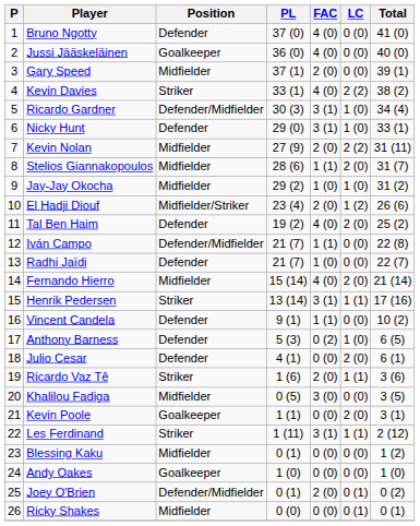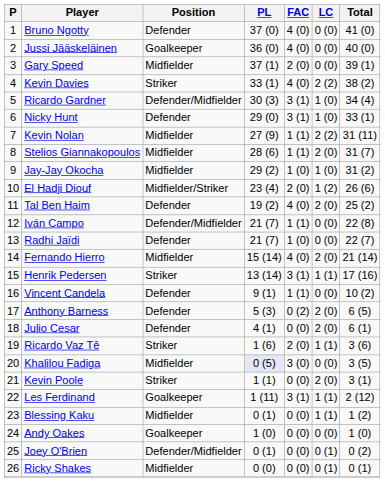 <table class="wikitable sortable">
 <tr>
 <th>P</th>
 <th>Player</th>
 <th>Position</th>
 <th><a href='#'>PL</a></th>
 <th><a href='#'>FAC</a></th>
 <th><a href='#'>LC</a></th>
 <th>Total</th>
 </tr>
 <tr>
 <td align=center>1</td>
 <td> <a href='#'>Bruno Ngotty</a></td>
 <td>Defender</td>
 <td align=center>37 (0)</td>
 <td align=center>4 (0)</td>
 <td align=center>0 (0)</td>
 <td align=center>41 (0)</td>
 </tr>
 <tr>
 <td align=center>2</td>
 <td> <a href='#'>Jussi Jääskeläinen</a></td>
 <td>Goalkeeper</td>
 <td align=center>36 (0)</td>
 <td align=center>4 (0)</td>
 <td align=center>0 (0)</td>
 <td align=center>40 (0)</td>
 </tr>
 <tr>
 <td align=center>3</td>
 <td> <a href='#'>Gary Speed</a></td>
 <td>Midfielder</td>
 <td align=center>37 (1)</td>
 <td align=center>2 (0)</td>
 <td align=center>0 (0)</td>
 <td align=center>39 (1)</td>
 </tr>
 <tr>
 <td align=center>4</td>
 <td> <a href='#'>Kevin Davies</a></td>
 <td>Striker</td>
 <td align=center>33 (1)</td>
 <td align=center>4 (0)</td>
 <td align=center>2 (2)</td>
 <td align=center>38 (2)</td>
 </tr>
 <tr>
 <td align=center>5</td>
 <td> <a href='#'>Ricardo Gardner</a></td>
 <td>Defender/Midfielder</td>
 <td align=center>30 (3)</td>
 <td align=center>3 (1)</td>
 <td align=center>1 (0)</td>
 <td align=center>34 (4)</td>
 </tr>
 <tr>
 <td align=center>6</td>
 <td> <a href='#'>Nicky Hunt</a></td>
 <td>Defender</td>
 <td align=center>29 (0)</td>
 <td align=center>3 (1)</td>
 <td align=center>1 (0)</td>
 <td align=center>33 (1)</td>
 </tr>
 <tr>
 <td align=center>7</td>
 <td> <a href='#'>Kevin Nolan</a></td>
 <td>Midfielder</td>
 <td align=center>27 (9)</td>
-<td align=center>2 (0)</td>
+<td align=center>1 (1)</td>
 <td align=center>2 (2)</td>
 <td align=center>31 (11)</td>
 </tr>
 <tr>
 <td align=center>8</td>
 <td> <a href='#'>Stelios Giannakopoulos</a></td>
 <td>Midfielder</td>
 <td align=center>28 (6)</td>
 <td align=center>1 (1)</td>
 <td align=center>2 (0)</td>
 <td align=center>31 (7)</td>
 </tr>
 <tr>
 <td align=center>9</td>
 <td> <a href='#'>Jay-Jay Okocha</a></td>
 <td>Midfielder</td>
 <td align=center>29 (2)</td>
 <td align=center>1 (0)</td>
 <td align=center>1 (0)</td>
 <td align=center>31 (2)</td>
 </tr>
 <tr>
 <td align=center>10</td>
 <td> <a href='#'>El Hadji Diouf</a></td>
 <td>Midfielder/Striker</td>
 <td align=center>23 (4)</td>
 <td align=center>2 (0)</td>
 <td align=center>1 (2)</td>
 <td align=center>26 (6)</td>
 </tr>
 <tr>
 <td align=center>11</td>
 <td> <a href='#'>Tal Ben Haim</a></td>
 <td>Defender</td>
 <td align=center>19 (2)</td>
 <td align=center>4 (0)</td>
 <td align=center>2 (0)</td>
 <td align=center>25 (2)</td>
 </tr>
 <tr>
 <td align=center>12</td>
 <td> <a href='#'>Iván Campo</a></td>
 <td>Defender/Midfielder</td>
 <td align=center>21 (7)</td>
 <td align=center>1 (1)</td>
 <td align=center>0 (0)</td>
 <td align=center>22 (8)</td>
 </tr>
 <tr>
 <td align=center>13</td>
 <td> <a href='#'>Radhi Jaïdi</a></td>
 <td>Defender</td>
 <td align=center>21 (7)</td>
 <td align=center>1 (0)</td>
 <td align=center>0 (0)</td>
 <td align=center>22 (7)</td>
 </tr>
 <tr>
 <td align=center>14</td>
 <td> <a href='#'>Fernando Hierro</a></td>
 <td>Midfielder</td>
 <td align=center>15 (14)</td>
 <td align=center>4 (0)</td>
 <td align=center>2 (0)</td>
 <td align=center>21 (14)</td>
 </tr>
 <tr>
 <td align=center>15</td>
 <td> <a href='#'>Henrik Pedersen</a></td>
 <td>Striker</td>
 <td align=center>13 (14)</td>
 <td align=center>3 (1)</td>
 <td align=center>1 (1)</td>
 <td align=center>17 (16)</td>
 </tr>
 <tr>
 <td align=center>16</td>
 <td> <a href='#'>Vincent Candela</a></td>
 <td>Defender</td>
 <td align=center>9 (1)</td>
 <td align=center>1 (1)</td>
 <td align=center>0 (0)</td>
 <td align=center>10 (2)</td>
 </tr>
 <tr>
 <td align=center>17</td>
 <td> <a href='#'>Anthony Barness</a></td>
 <td>Defender</td>
 <td align=center>5 (3)</td>
 <td align=center>0 (2)</td>
-<td align=center>1 (0)</td>
+<td align=center>2 (0)</td>
 <td align=center>6 (5)</td>
 </tr>
 <tr>
 <td align=center>18</td>
 <td> <a href='#'>Julio Cesar</a></td>
 <td>Defender</td>
 <td align=center>4 (1)</td>
 <td align=center>0 (0)</td>
 <td align=center>2 (0)</td>
 <td align=center>6 (1)</td>
 </tr>
 <tr>
 <td align=center>19</td>
 <td> <a href='#'>Ricardo Vaz Tê</a></td>
 <td>Striker</td>
 <td align=center>1 (6)</td>
 <td align=center>2 (0)</td>
 <td align=center>1 (1)</td>
 <td align=center>3 (6)</td>
 </tr>
 <tr>
 <td align=center>20</td>
 <td> <a href='#'>Khalilou Fadiga</a></td>
 <td>Midfielder</td>
-<td align=center>0 (5)</td>
+<td align=center style="background: lavender;">0 (5)</td>
 <td align=center>3 (0)</td>
 <td align=center>0 (0)</td>
 <td align=center>3 (5)</td>
 </tr>
 <tr>
 <td align=center>21</td>
 <td> <a href='#'>Kevin Poole</a></td>
-<td>Goalkeeper</td>
+<td>Striker</td>
 <td align=center>1 (1)</td>
 <td align=center>0 (0)</td>
 <td align=center>2 (0)</td>
 <td align=center>3 (1)</td>
 </tr>
 <tr>
 <td align=center>22</td>
 <td> <a href='#'>Les Ferdinand</a></td>
-<td>Striker</td>
+<td>Goalkeeper</td>
 <td align=center>1 (11)</td>
 <td align=center>3 (1)</td>
 <td align=center>1 (1)</td>
 <td align=center>2 (12)</td>
 </tr>
 <tr>
 <td align=center>23</td>
 <td> <a href='#'>Blessing Kaku</a></td>
 <td>Midfielder</td>
 <td align=center>0 (1)</td>
 <td align=center>0 (0)</td>
-<td align=center>0 (0)</td>
+<td align=center>1 (1)</td>
 <td align=center>1 (2)</td>
 </tr>
 <tr>
 <td align=center>24</td>
 <td> <a href='#'>Andy Oakes</a></td>
 <td>Goalkeeper</td>
 <td align=center>1 (0)</td>
 <td align=center>0 (0)</td>
 <td align=center>0 (0)</td>
 <td align=center>1 (0)</td>
 </tr>
 <tr>
 <td align=center>25</td>
 <td> <a href='#'>Joey O'Brien</a></td>
 <td>Defender/Midfielder</td>
 <td align=center>0 (1)</td>
-<td align=center>2 (0)</td>
+<td align=center>0 (0)</td>
 <td align=center>0 (1)</td>
 <td align=center>0 (2)</td>
 </tr>
 <tr>
 <td align=center>26</td>
 <td> <a href='#'>Ricky Shakes</a></td>
 <td>Midfielder</td>
 <td align=center>0 (0)</td>
 <td align=center>0 (0)</td>
 <td align=center>0 (1)</td>
 <td align=center>0 (1)</td>
 </tr>
 <tr>
 </tr>
 </table>
